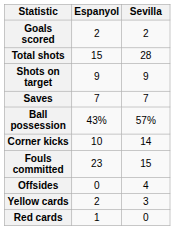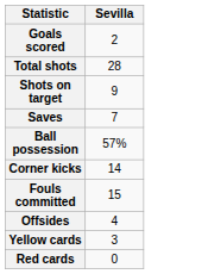 <table class="wikitable plainrowheaders" style="text-align:center">
 <tr>
 <th scope="col" style="width:100px">Statistic</th>
-<th scope="col" style="width:70px">Espanyol</th>
 <th scope="col" style="width:70px">Sevilla</th>
 </tr>
 <tr>
 <th scope=row>Goals scored</th>
 <td>2</td>
-<td>2</td>
 </tr>
 <tr>
 <th scope=row>Total shots</th>
-<td>15</td>
 <td>28</td>
 </tr>
 <tr>
 <th scope=row>Shots on target</th>
 <td>9</td>
-<td>9</td>
 </tr>
 <tr>
 <th scope=row>Saves</th>
 <td>7</td>
-<td>7</td>
 </tr>
 <tr>
 <th scope=row>Ball possession</th>
-<td>43%</td>
 <td>57%</td>
 </tr>
 <tr>
 <th scope=row>Corner kicks</th>
-<td>10</td>
 <td>14</td>
 </tr>
 <tr>
 <th scope=row>Fouls committed</th>
-<td>23</td>
 <td>15</td>
 </tr>
 <tr>
 <th scope=row>Offsides</th>
-<td>0</td>
 <td>4</td>
 </tr>
 <tr>
 <th scope=row>Yellow cards</th>
-<td>2</td>
 <td>3</td>
 </tr>
 <tr>
 <th scope=row>Red cards</th>
-<td>1</td>
 <td>0</td>
 </tr>
 </table>
